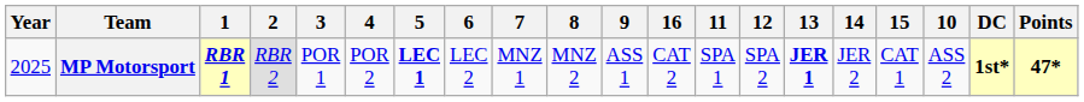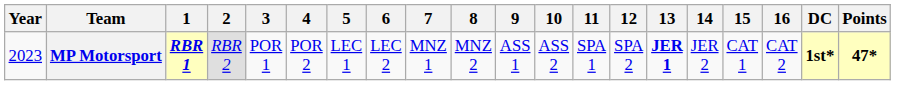 <table class="wikitable" style="text-align:center; font-size:85%">
 <tr>
 <th>Year</th>
 <th>Team</th>
 <th>1</th>
 <th>2</th>
 <th>3</th>
 <th>4</th>
 <th>5</th>
 <th>6</th>
 <th>7</th>
 <th>8</th>
 <th>9</th>
-<th>16</th>
+<th>10</th>
 <th>11</th>
 <th>12</th>
 <th>13</th>
 <th>14</th>
 <th>15</th>
-<th>10</th>
+<th>16</th>
 <th>DC</th>
 <th>Points</th>
 </tr>
 <tr>
-<td><a href='#'>2025</a></td>
+<td><a href='#'>2023</a></td>
 <th nowrap><a href='#'>MP Motorsport</a></th>
 <td style="background:#FFFFBF;"><strong><em><a href='#'>RBR<br>1</a></em></strong><br></td>
 <td style="background:#DFDFDF;"><em><a href='#'>RBR<br>2</a></em><br></td>
 <td style="background:#;"><a href='#'>POR<br>1</a><br></td>
 <td style="background:#;"><a href='#'>POR<br>2</a><br></td>
-<td style="background:#;"><strong><a href='#'>LEC<br>1</a><br></strong></td>
+<td style="background:#;"><a href='#'>LEC<br>1</a><br></td>
 <td style="background:#;"><a href='#'>LEC<br>2</a><br></td>
 <td style="background:#;"><a href='#'>MNZ<br>1</a><br></td>
 <td style="background:#;"><a href='#'>MNZ<br>2</a><br></td>
 <td style="background:#;"><a href='#'>ASS<br>1</a><br></td>
-<td style="background:#;"><a href='#'>CAT<br>2</a><br></td>
+<td style="background:#;"><a href='#'>ASS<br>2</a><br></td>
 <td style="background:#;"><a href='#'>SPA<br>1</a><br></td>
 <td style="background:#;"><a href='#'>SPA<br>2</a><br></td>
 <td style="background:#;"><strong><a href='#'>JER<br>1</a><br></strong></td>
 <td style="background:#;"><a href='#'>JER<br>2</a><br></td>
 <td style="background:#;"><a href='#'>CAT<br>1</a><br></td>
-<td style="background:#;"><a href='#'>ASS<br>2</a><br></td>
+<td style="background:#;"><a href='#'>CAT<br>2</a><br></td>
 <th style="background:#FFFFBF;">1st*</th>
 <th style="background:#FFFFBF;">47*</th>
 </tr>
 </table>
